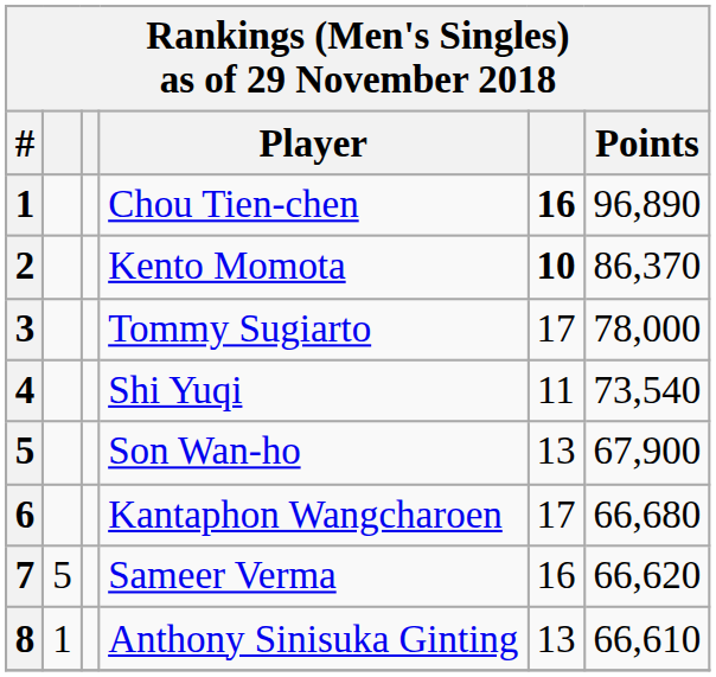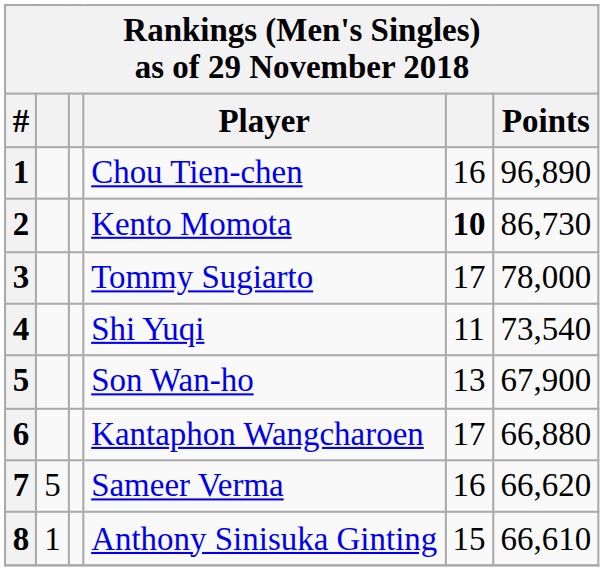 <table class="sortable wikitable">
 <tr>
 <th colspan="6">Rankings (Men's Singles)<br>as of 29 November 2018</th>
 </tr>
 <tr>
 <th>#</th>
 <th></th>
 <th></th>
 <th>Player</th>
 <th></th>
 <th>Points</th>
 </tr>
 <tr>
 <th>1</th>
 <td align="center"></td>
 <td></td>
 <td><a href='#'>Chou Tien-chen</a></td>
-<td align="center"><strong>16</strong></td>
+<td align="center">16</td>
 <td>96,890</td>
 </tr>
 <tr>
 <th>2</th>
 <td align="center"></td>
 <td></td>
 <td><a href='#'>Kento Momota</a></td>
 <td align="center"><strong>10</strong></td>
-<td>86,370</td>
+<td>86,730</td>
 </tr>
 <tr>
 <th>3</th>
 <td align="center"></td>
 <td></td>
 <td><a href='#'>Tommy Sugiarto</a></td>
 <td align="center">17</td>
 <td>78,000</td>
 </tr>
 <tr>
 <th>4</th>
 <td align="center"></td>
 <td></td>
 <td><a href='#'>Shi Yuqi</a></td>
 <td align="center">11</td>
 <td>73,540</td>
 </tr>
 <tr>
 <th>5</th>
 <td align="center"></td>
 <td></td>
 <td><a href='#'>Son Wan-ho</a></td>
 <td align="center">13</td>
 <td>67,900</td>
 </tr>
 <tr>
 <th>6</th>
 <td align="center"></td>
 <td></td>
 <td><a href='#'>Kantaphon Wangcharoen</a></td>
 <td align="center">17</td>
-<td>66,680</td>
+<td>66,880</td>
 </tr>
 <tr>
 <th>7</th>
 <td align="center"> 5</td>
 <td></td>
 <td><a href='#'>Sameer Verma</a></td>
 <td align="center">16</td>
 <td>66,620</td>
 </tr>
 <tr>
 <th>8</th>
 <td align="center"> 1</td>
 <td></td>
 <td><a href='#'>Anthony Sinisuka Ginting</a></td>
-<td align="center">13</td>
+<td align="center">15</td>
 <td>66,610</td>
 </tr>
 <tr>
 </tr>
 </table>
